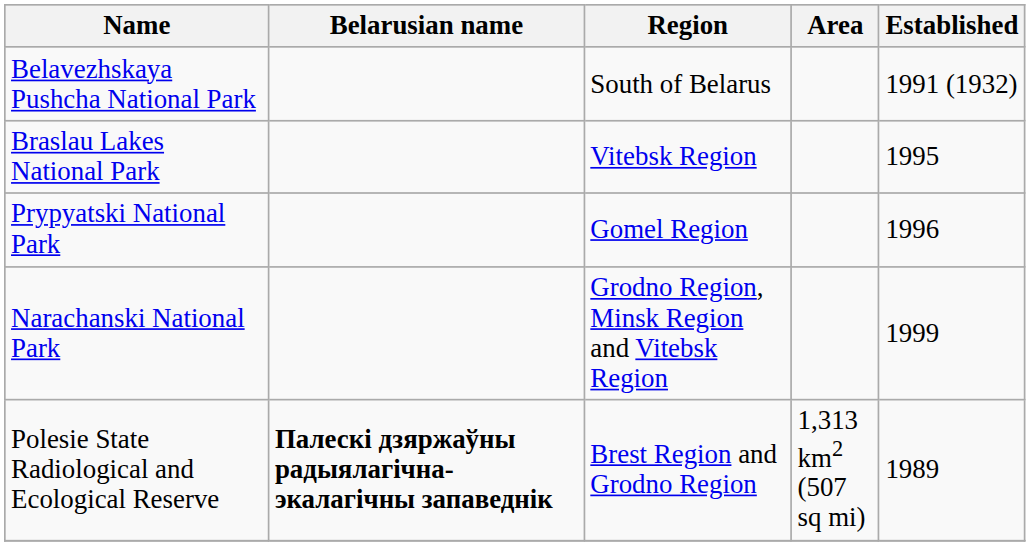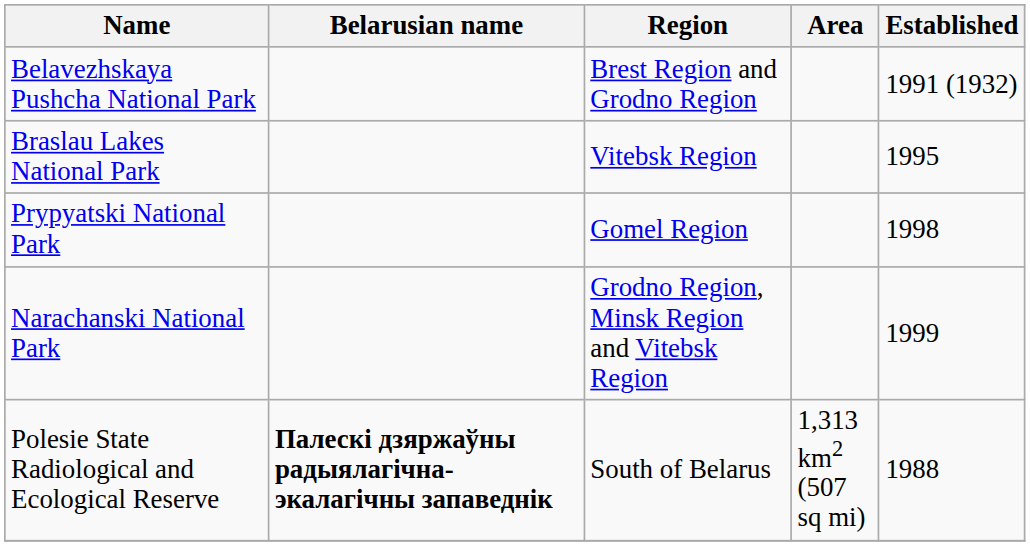 <table class="wikitable sortable">
 <tr>
 <th>Name</th>
 <th>Belarusian name</th>
 <th>Region</th>
 <th>Area</th>
 <th>Established</th>
 </tr>
 <tr>
 <td><a href='#'>Belavezhskaya Pushcha National Park</a></td>
 <td></td>
-<td>South of Belarus</td>
+<td><a href='#'>Brest Region</a> and <a href='#'>Grodno Region</a></td>
 <td></td>
 <td>1991 (1932)</td>
 </tr>
 <tr>
 <td><a href='#'>Braslau Lakes National Park</a></td>
 <td></td>
 <td><a href='#'>Vitebsk Region</a></td>
 <td></td>
 <td>1995</td>
 </tr>
 <tr>
 <td><a href='#'>Prypyatski National Park</a></td>
 <td></td>
 <td><a href='#'>Gomel Region</a></td>
 <td></td>
-<td>1996</td>
+<td>1998</td>
 </tr>
 <tr>
 <td><a href='#'>Narachanski National Park</a></td>
 <td></td>
 <td><a href='#'>Grodno Region</a>, <a href='#'>Minsk Region</a> and <a href='#'>Vitebsk Region</a></td>
 <td></td>
 <td>1999</td>
 </tr>
 <tr>
 <td>Polesie State Radiological and Ecological Reserve</td>
 <td><strong>Палескі дзяржаўны радыялагічна-экалагічны запаведнік</strong></td>
-<td><a href='#'>Brest Region</a> and <a href='#'>Grodno Region</a></td>
+<td>South of Belarus</td>
 <td>1,313 km<sup>2</sup><br>(507 sq mi)</td>
-<td>1989</td>
+<td>1988</td>
 </tr>
 <tr>
 </tr>
 </table>
